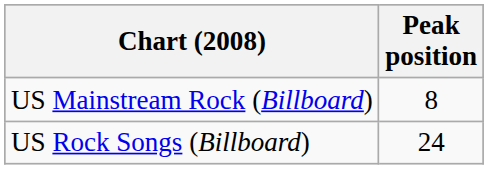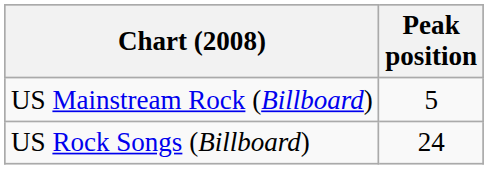 <table class="wikitable sortable">
 <tr>
 <th>Chart (2008)</th>
 <th>Peak<br>position</th>
 </tr>
 <tr>
 <td>US <a href='#'>Mainstream Rock</a> (<em><a href='#'>Billboard</a></em>)</td>
-<td style="text-align:center;">8</td>
+<td style="text-align:center;">5</td>
 </tr>
 <tr>
 <td>US <a href='#'>Rock Songs</a> (<em>Billboard</em>)</td>
 <td style="text-align:center;">24</td>
 </tr>
 </table>
